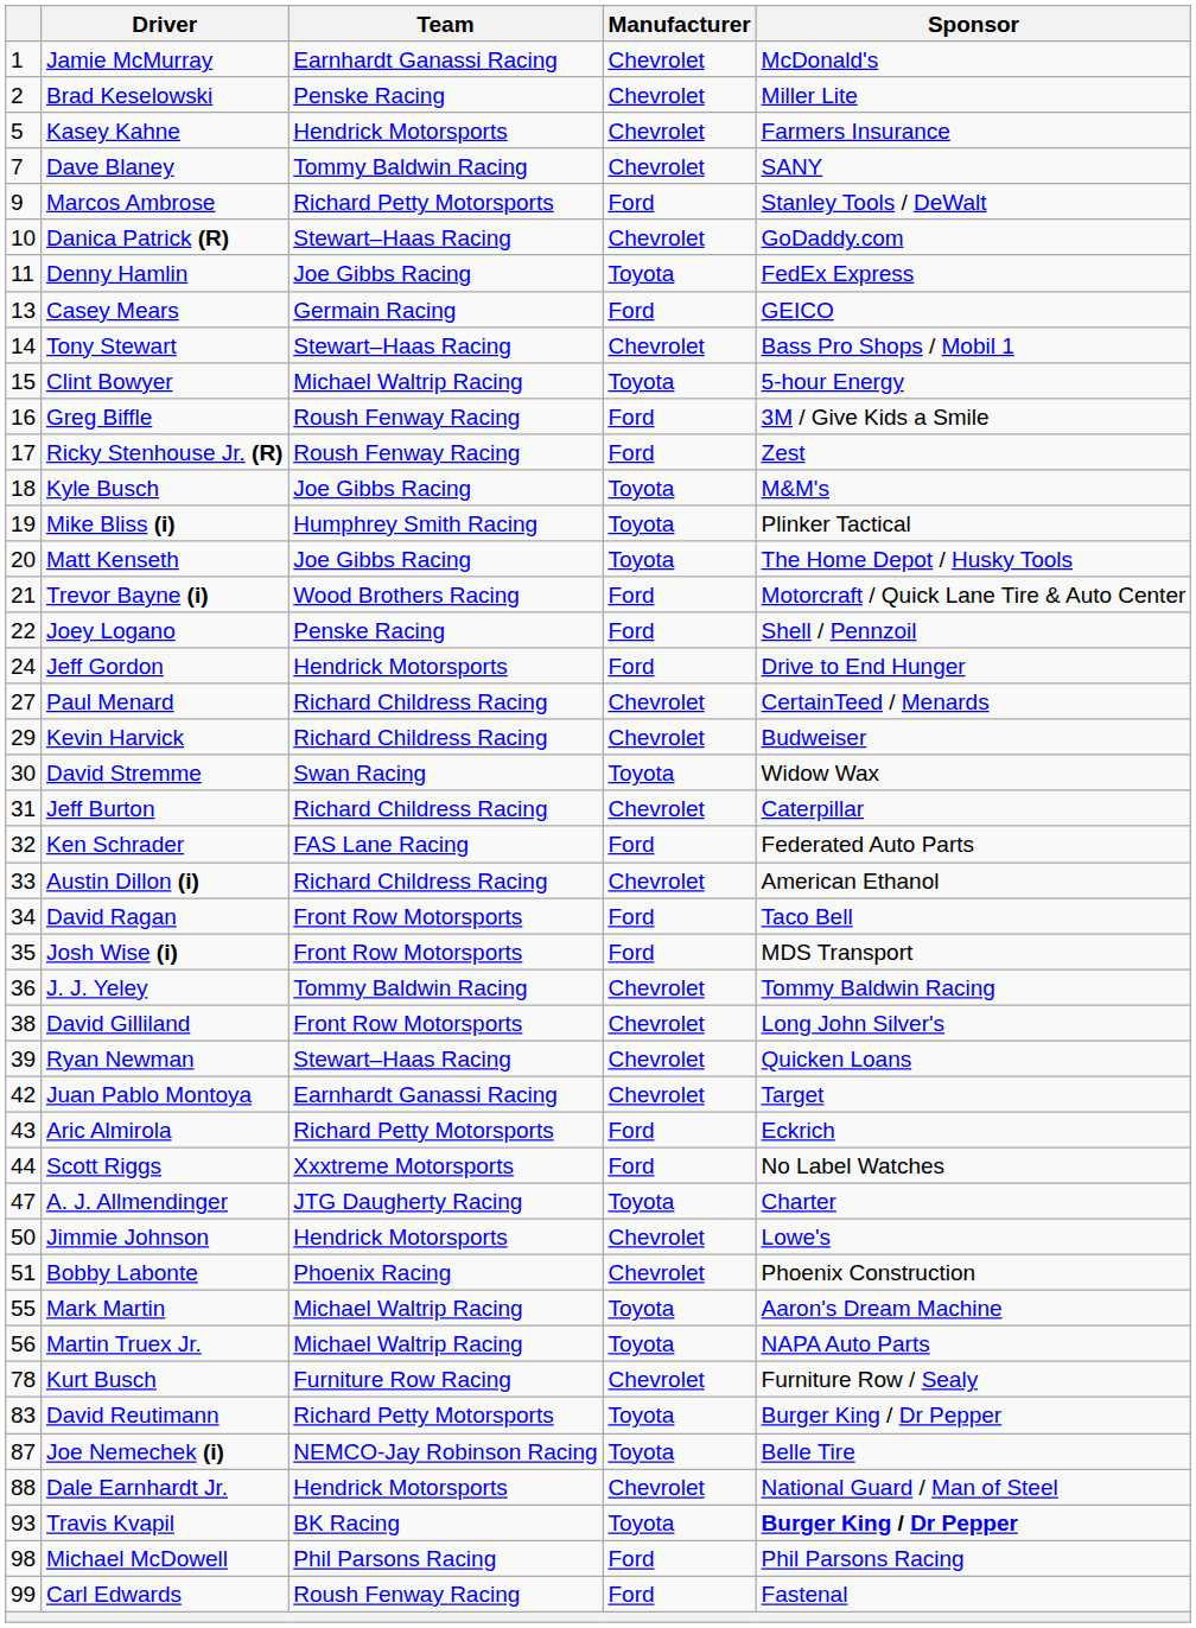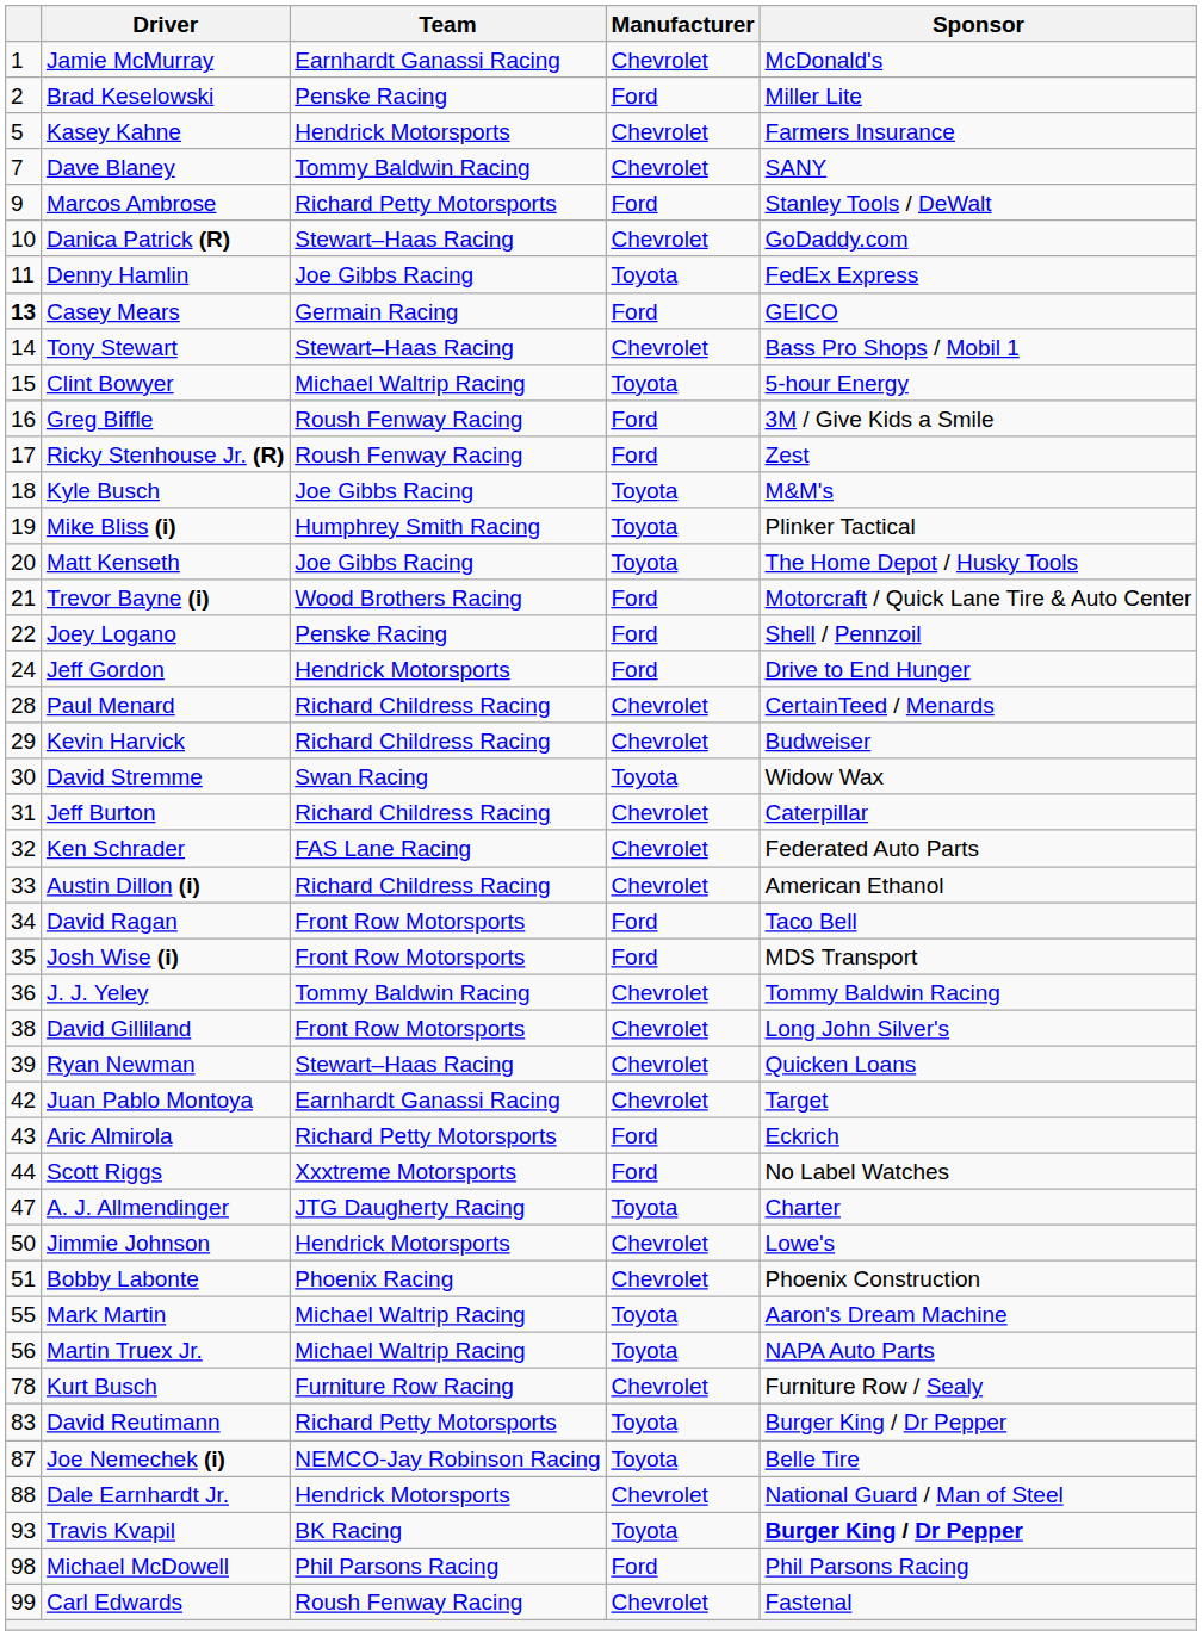 <table class="wikitable" style="font-size:95%">
 <tr>
 <th></th>
 <th>Driver</th>
 <th>Team</th>
 <th>Manufacturer</th>
 <th>Sponsor</th>
 </tr>
 <tr>
 <td>1</td>
 <td><a href='#'>Jamie McMurray</a></td>
 <td><a href='#'>Earnhardt Ganassi Racing</a></td>
 <td><a href='#'>Chevrolet</a></td>
 <td><a href='#'>McDonald's</a></td>
 </tr>
 <tr>
 <td>2</td>
 <td><a href='#'>Brad Keselowski</a></td>
 <td><a href='#'>Penske Racing</a></td>
-<td><a href='#'>Chevrolet</a></td>
+<td><a href='#'>Ford</a></td>
 <td><a href='#'>Miller Lite</a></td>
 </tr>
 <tr>
 <td>5</td>
 <td><a href='#'>Kasey Kahne</a></td>
 <td><a href='#'>Hendrick Motorsports</a></td>
 <td><a href='#'>Chevrolet</a></td>
 <td><a href='#'>Farmers Insurance</a></td>
 </tr>
 <tr>
 <td>7</td>
 <td><a href='#'>Dave Blaney</a></td>
 <td><a href='#'>Tommy Baldwin Racing</a></td>
 <td><a href='#'>Chevrolet</a></td>
 <td><a href='#'>SANY</a></td>
 </tr>
 <tr>
 <td>9</td>
 <td><a href='#'>Marcos Ambrose</a></td>
 <td><a href='#'>Richard Petty Motorsports</a></td>
 <td><a href='#'>Ford</a></td>
 <td><a href='#'>Stanley Tools</a> / <a href='#'>DeWalt</a></td>
 </tr>
 <tr>
 <td>10</td>
 <td><a href='#'>Danica Patrick</a> <strong>(R)</strong></td>
 <td><a href='#'>Stewart–Haas Racing</a></td>
 <td><a href='#'>Chevrolet</a></td>
 <td><a href='#'>GoDaddy.com</a></td>
 </tr>
 <tr>
 <td>11</td>
 <td><a href='#'>Denny Hamlin</a></td>
 <td><a href='#'>Joe Gibbs Racing</a></td>
 <td><a href='#'>Toyota</a></td>
 <td><a href='#'>FedEx Express</a></td>
 </tr>
 <tr>
-<td>13</td>
+<td><strong>13</strong></td>
 <td><a href='#'>Casey Mears</a></td>
 <td><a href='#'>Germain Racing</a></td>
 <td><a href='#'>Ford</a></td>
 <td><a href='#'>GEICO</a></td>
 </tr>
 <tr>
 <td>14</td>
 <td><a href='#'>Tony Stewart</a></td>
 <td><a href='#'>Stewart–Haas Racing</a></td>
 <td><a href='#'>Chevrolet</a></td>
 <td><a href='#'>Bass Pro Shops</a> / <a href='#'>Mobil 1</a></td>
 </tr>
 <tr>
 <td>15</td>
 <td><a href='#'>Clint Bowyer</a></td>
 <td><a href='#'>Michael Waltrip Racing</a></td>
 <td><a href='#'>Toyota</a></td>
 <td><a href='#'>5-hour Energy</a></td>
 </tr>
 <tr>
 <td>16</td>
 <td><a href='#'>Greg Biffle</a></td>
 <td><a href='#'>Roush Fenway Racing</a></td>
 <td><a href='#'>Ford</a></td>
 <td><a href='#'>3M</a> / Give Kids a Smile</td>
 </tr>
 <tr>
 <td>17</td>
 <td><a href='#'>Ricky Stenhouse Jr.</a> <strong>(R)</strong></td>
 <td><a href='#'>Roush Fenway Racing</a></td>
 <td><a href='#'>Ford</a></td>
 <td><a href='#'>Zest</a></td>
 </tr>
 <tr>
 <td>18</td>
 <td><a href='#'>Kyle Busch</a></td>
 <td><a href='#'>Joe Gibbs Racing</a></td>
 <td><a href='#'>Toyota</a></td>
 <td><a href='#'>M&M's</a></td>
 </tr>
 <tr>
 <td>19</td>
 <td><a href='#'>Mike Bliss</a> <strong>(i)</strong></td>
 <td><a href='#'>Humphrey Smith Racing</a></td>
 <td><a href='#'>Toyota</a></td>
 <td>Plinker Tactical</td>
 </tr>
 <tr>
 <td>20</td>
 <td><a href='#'>Matt Kenseth</a></td>
 <td><a href='#'>Joe Gibbs Racing</a></td>
 <td><a href='#'>Toyota</a></td>
 <td><a href='#'>The Home Depot</a> / <a href='#'>Husky Tools</a></td>
 </tr>
 <tr>
 <td>21</td>
 <td><a href='#'>Trevor Bayne</a> <strong>(i)</strong></td>
 <td><a href='#'>Wood Brothers Racing</a></td>
 <td><a href='#'>Ford</a></td>
 <td><a href='#'>Motorcraft</a> / Quick Lane Tire & Auto Center</td>
 </tr>
 <tr>
 <td>22</td>
 <td><a href='#'>Joey Logano</a></td>
 <td><a href='#'>Penske Racing</a></td>
 <td><a href='#'>Ford</a></td>
 <td><a href='#'>Shell</a> / <a href='#'>Pennzoil</a></td>
 </tr>
 <tr>
 <td>24</td>
 <td><a href='#'>Jeff Gordon</a></td>
 <td><a href='#'>Hendrick Motorsports</a></td>
 <td><a href='#'>Ford</a></td>
 <td><a href='#'>Drive to End Hunger</a></td>
 </tr>
 <tr>
-<td>27</td>
+<td>28</td>
 <td><a href='#'>Paul Menard</a></td>
 <td><a href='#'>Richard Childress Racing</a></td>
 <td><a href='#'>Chevrolet</a></td>
 <td><a href='#'>CertainTeed</a> / <a href='#'>Menards</a></td>
 </tr>
 <tr>
 <td>29</td>
 <td><a href='#'>Kevin Harvick</a></td>
 <td><a href='#'>Richard Childress Racing</a></td>
 <td><a href='#'>Chevrolet</a></td>
 <td><a href='#'>Budweiser</a></td>
 </tr>
 <tr>
 <td>30</td>
 <td><a href='#'>David Stremme</a></td>
 <td><a href='#'>Swan Racing</a></td>
 <td><a href='#'>Toyota</a></td>
 <td>Widow Wax</td>
 </tr>
 <tr>
 <td>31</td>
 <td><a href='#'>Jeff Burton</a></td>
 <td><a href='#'>Richard Childress Racing</a></td>
 <td><a href='#'>Chevrolet</a></td>
 <td><a href='#'>Caterpillar</a></td>
 </tr>
 <tr>
 <td>32</td>
 <td><a href='#'>Ken Schrader</a></td>
 <td><a href='#'>FAS Lane Racing</a></td>
-<td><a href='#'>Ford</a></td>
+<td><a href='#'>Chevrolet</a></td>
 <td>Federated Auto Parts</td>
 </tr>
 <tr>
 <td>33</td>
 <td><a href='#'>Austin Dillon</a> <strong>(i)</strong></td>
 <td><a href='#'>Richard Childress Racing</a></td>
 <td><a href='#'>Chevrolet</a></td>
 <td>American Ethanol</td>
 </tr>
 <tr>
 <td>34</td>
 <td><a href='#'>David Ragan</a></td>
 <td><a href='#'>Front Row Motorsports</a></td>
 <td><a href='#'>Ford</a></td>
 <td><a href='#'>Taco Bell</a></td>
 </tr>
 <tr>
 <td>35</td>
 <td><a href='#'>Josh Wise</a> <strong>(i)</strong></td>
 <td><a href='#'>Front Row Motorsports</a></td>
 <td><a href='#'>Ford</a></td>
 <td>MDS Transport</td>
 </tr>
 <tr>
 <td>36</td>
 <td><a href='#'>J. J. Yeley</a></td>
 <td><a href='#'>Tommy Baldwin Racing</a></td>
 <td><a href='#'>Chevrolet</a></td>
 <td><a href='#'>Tommy Baldwin Racing</a></td>
 </tr>
 <tr>
 <td>38</td>
 <td><a href='#'>David Gilliland</a></td>
 <td><a href='#'>Front Row Motorsports</a></td>
 <td><a href='#'>Chevrolet</a></td>
 <td><a href='#'>Long John Silver's</a></td>
 </tr>
 <tr>
 <td>39</td>
 <td><a href='#'>Ryan Newman</a></td>
 <td><a href='#'>Stewart–Haas Racing</a></td>
 <td><a href='#'>Chevrolet</a></td>
 <td><a href='#'>Quicken Loans</a></td>
 </tr>
 <tr>
 <td>42</td>
 <td><a href='#'>Juan Pablo Montoya</a></td>
 <td><a href='#'>Earnhardt Ganassi Racing</a></td>
 <td><a href='#'>Chevrolet</a></td>
 <td><a href='#'>Target</a></td>
 </tr>
 <tr>
 <td>43</td>
 <td><a href='#'>Aric Almirola</a></td>
 <td><a href='#'>Richard Petty Motorsports</a></td>
 <td><a href='#'>Ford</a></td>
 <td><a href='#'>Eckrich</a></td>
 </tr>
 <tr>
 <td>44</td>
 <td><a href='#'>Scott Riggs</a></td>
 <td><a href='#'>Xxxtreme Motorsports</a></td>
 <td><a href='#'>Ford</a></td>
 <td>No Label Watches</td>
 </tr>
 <tr>
 <td>47</td>
 <td><a href='#'>A. J. Allmendinger</a></td>
 <td><a href='#'>JTG Daugherty Racing</a></td>
 <td><a href='#'>Toyota</a></td>
 <td><a href='#'>Charter</a></td>
 </tr>
 <tr>
 <td>50</td>
 <td><a href='#'>Jimmie Johnson</a></td>
 <td><a href='#'>Hendrick Motorsports</a></td>
 <td><a href='#'>Chevrolet</a></td>
 <td><a href='#'>Lowe's</a></td>
 </tr>
 <tr>
 <td>51</td>
 <td><a href='#'>Bobby Labonte</a></td>
 <td><a href='#'>Phoenix Racing</a></td>
 <td><a href='#'>Chevrolet</a></td>
 <td>Phoenix Construction</td>
 </tr>
 <tr>
 <td>55</td>
 <td><a href='#'>Mark Martin</a></td>
 <td><a href='#'>Michael Waltrip Racing</a></td>
 <td><a href='#'>Toyota</a></td>
 <td><a href='#'>Aaron's Dream Machine</a></td>
 </tr>
 <tr>
 <td>56</td>
 <td><a href='#'>Martin Truex Jr.</a></td>
 <td><a href='#'>Michael Waltrip Racing</a></td>
 <td><a href='#'>Toyota</a></td>
 <td><a href='#'>NAPA Auto Parts</a></td>
 </tr>
 <tr>
 <td>78</td>
 <td><a href='#'>Kurt Busch</a></td>
 <td><a href='#'>Furniture Row Racing</a></td>
 <td><a href='#'>Chevrolet</a></td>
 <td>Furniture Row / <a href='#'>Sealy</a></td>
 </tr>
 <tr>
 <td>83</td>
 <td><a href='#'>David Reutimann</a></td>
 <td><a href='#'>Richard Petty Motorsports</a></td>
 <td><a href='#'>Toyota</a></td>
 <td><a href='#'>Burger King</a> / <a href='#'>Dr Pepper</a></td>
 </tr>
 <tr>
 <td>87</td>
 <td><a href='#'>Joe Nemechek</a> <strong>(i)</strong></td>
 <td><a href='#'>NEMCO-Jay Robinson Racing</a></td>
 <td><a href='#'>Toyota</a></td>
 <td><a href='#'>Belle Tire</a></td>
 </tr>
 <tr>
 <td>88</td>
 <td><a href='#'>Dale Earnhardt Jr.</a></td>
 <td><a href='#'>Hendrick Motorsports</a></td>
 <td><a href='#'>Chevrolet</a></td>
 <td><a href='#'>National Guard</a> / <a href='#'>Man of Steel</a></td>
 </tr>
 <tr>
 <td>93</td>
 <td><a href='#'>Travis Kvapil</a></td>
 <td><a href='#'>BK Racing</a></td>
 <td><a href='#'>Toyota</a></td>
 <td><strong><a href='#'>Burger King</a> / <a href='#'>Dr Pepper</a></strong></td>
 </tr>
 <tr>
 <td>98</td>
 <td><a href='#'>Michael McDowell</a></td>
 <td><a href='#'>Phil Parsons Racing</a></td>
 <td><a href='#'>Ford</a></td>
 <td><a href='#'>Phil Parsons Racing</a></td>
 </tr>
 <tr>
 <td>99</td>
 <td><a href='#'>Carl Edwards</a></td>
 <td><a href='#'>Roush Fenway Racing</a></td>
-<td><a href='#'>Ford</a></td>
+<td><a href='#'>Chevrolet</a></td>
 <td><a href='#'>Fastenal</a></td>
 </tr>
 <tr>
 <th colspan="5"></th>
 </tr>
 </table>
